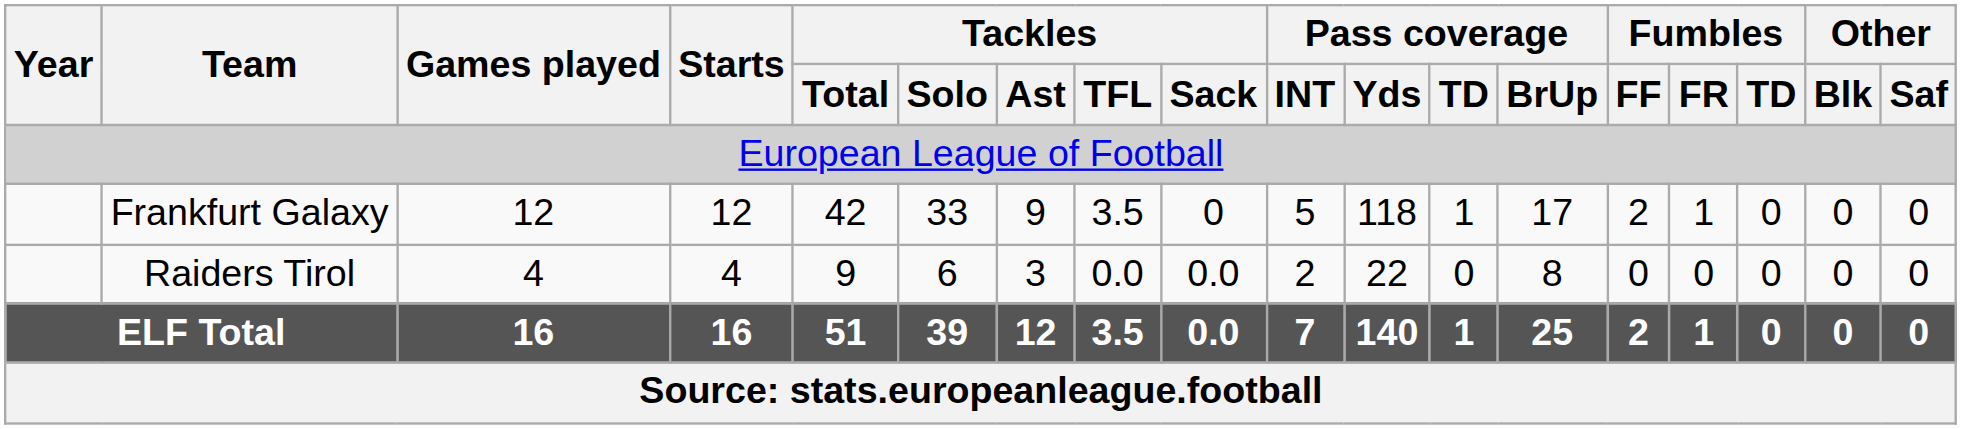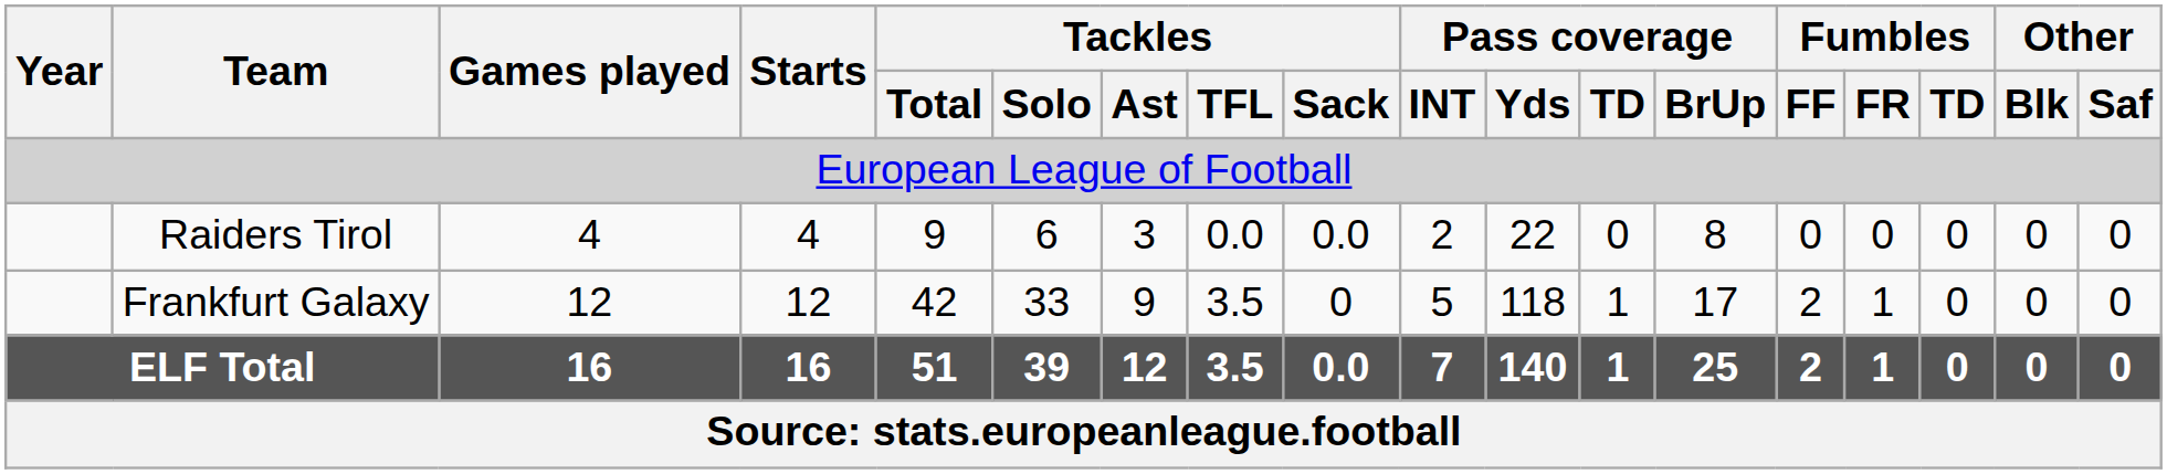 <table class="wikitable" style="text-align:center;">
 <tr>
 <th rowspan="2">Year</th>
 <th rowspan="2">Team</th>
 <th rowspan="2">Games played</th>
 <th rowspan="2">Starts</th>
 <th colspan="5">Tackles</th>
 <th colspan="4">Pass coverage</th>
 <th colspan="3">Fumbles</th>
 <th colspan="2">Other</th>
 </tr>
 <tr>
 <th class="explain" title="Solo and assisted tackles">Total</th>
 <th>Solo</th>
 <th>Ast</th>
 <th class="explain" title="Tackles for Loss">TFL</th>
 <th>Sack</th>
 <th class="explain" title="Interceptions">INT</th>
 <th class="explain" title="Yards">Yds</th>
 <th><abbr>TD</abbr></th>
 <th><abbr>BrUp</abbr></th>
 <th><abbr>FF</abbr></th>
 <th><abbr>FR</abbr></th>
 <th><abbr>TD</abbr></th>
 <th><abbr>Blk</abbr></th>
 <th><abbr>Saf</abbr></th>
 </tr>
 <tr>
 <td colspan="18" style="background-color:#D1D1D1"><a href='#'>European League of Football</a> </td>
 </tr>
 <tr>
 <td></td>
+<td>Raiders Tirol</td>
+<td>4</td>
+<td>4</td>
+<td>9</td>
+<td>6</td>
+<td>3</td>
+<td>0.0</td>
+<td>0.0</td>
+<td>2</td>
+<td>22</td>
+<td>0</td>
+<td>8</td>
+<td>0</td>
+<td>0</td>
+<td>0</td>
+<td>0</td>
+<td>0</td>
+</tr>
+<tr>
+<td></td>
 <td>Frankfurt Galaxy</td>
 <td>12</td>
 <td>12</td>
 <td>42</td>
 <td>33</td>
 <td>9</td>
 <td>3.5</td>
 <td>0</td>
 <td>5</td>
 <td>118</td>
 <td>1</td>
 <td>17</td>
 <td>2</td>
 <td>1</td>
-<td>0</td>
-<td>0</td>
-<td>0</td>
-</tr>
-<tr>
-<td></td>
-<td>Raiders Tirol</td>
-<td>4</td>
-<td>4</td>
-<td>9</td>
-<td>6</td>
-<td>3</td>
-<td>0.0</td>
-<td>0.0</td>
-<td>2</td>
-<td>22</td>
-<td>0</td>
-<td>8</td>
-<td>0</td>
-<td>0</td>
 <td>0</td>
 <td>0</td>
 <td>0</td>
 </tr>
 <tr style="background:#555555; font-weight:bold; color:white;">
 <td colspan="2">ELF Total</td>
 <td>16</td>
 <td>16</td>
 <td>51</td>
 <td>39</td>
 <td>12</td>
 <td>3.5</td>
 <td>0.0</td>
 <td>7</td>
 <td>140</td>
 <td>1</td>
 <td>25</td>
 <td>2</td>
 <td>1</td>
 <td>0</td>
 <td>0</td>
 <td>0</td>
 </tr>
 <tr>
 <th colspan="18">Source: stats.europeanleague.football</th>
 </tr>
 </table>
